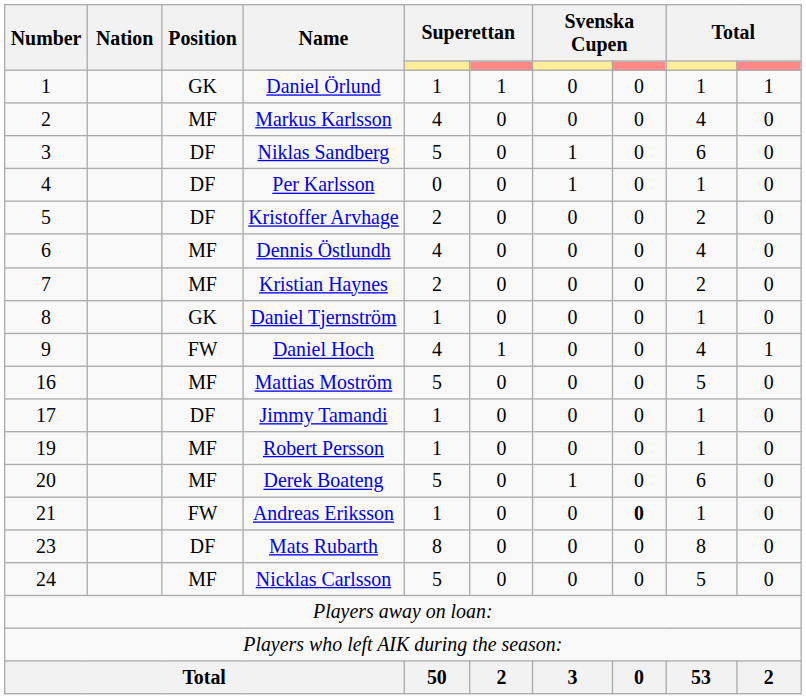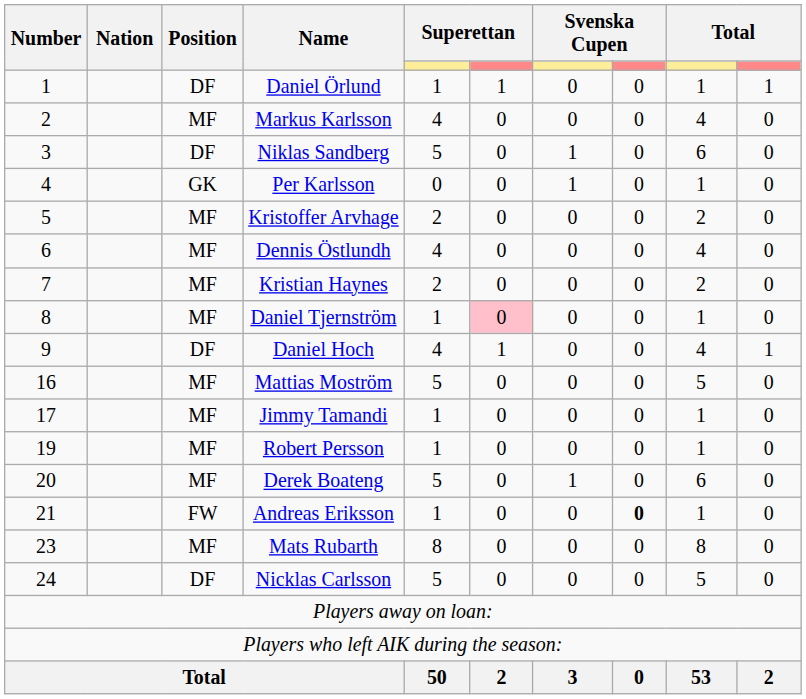 <table class="wikitable" style="font-size: 95%; text-align: center;">
 <tr>
 <th rowspan=2 width=60>Number</th>
 <th rowspan=2 width=60>Nation</th>
 <th rowspan=2 width=60>Position</th>
 <th rowspan=2 width=200>Name</th>
 <th colspan=2>Superettan</th>
 <th colspan=2>Svenska Cupen</th>
 <th colspan=2>Total</th>
 </tr>
 <tr>
 <th style="width:60px; background:#fe9;"></th>
 <th style="width:60px; background:#ff8888;"></th>
 <th style="width:100px; background:#fe9;"></th>
 <th style="width:60px; background:#ff8888;"></th>
 <th style="width:100px; background:#fe9;"></th>
 <th style="width:100px; background:#ff8888;"></th>
 </tr>
 <tr>
 <td>1</td>
 <td></td>
-<td>GK</td>
+<td>DF</td>
 <td><a href='#'>Daniel Örlund</a></td>
 <td>1</td>
 <td>1</td>
 <td>0</td>
 <td>0</td>
 <td>1</td>
 <td>1</td>
 </tr>
 <tr>
 <td>2</td>
 <td></td>
 <td>MF</td>
 <td><a href='#'>Markus Karlsson</a></td>
 <td>4</td>
 <td>0</td>
 <td>0</td>
 <td>0</td>
 <td>4</td>
 <td>0</td>
 </tr>
 <tr>
 <td>3</td>
 <td></td>
 <td>DF</td>
 <td><a href='#'>Niklas Sandberg</a></td>
 <td>5</td>
 <td>0</td>
 <td>1</td>
 <td>0</td>
 <td>6</td>
 <td>0</td>
 </tr>
 <tr>
 <td>4</td>
 <td></td>
-<td>DF</td>
+<td>GK</td>
 <td><a href='#'>Per Karlsson</a></td>
 <td>0</td>
 <td>0</td>
 <td>1</td>
 <td>0</td>
 <td>1</td>
 <td>0</td>
 </tr>
 <tr>
 <td>5</td>
 <td></td>
-<td>DF</td>
+<td>MF</td>
 <td><a href='#'>Kristoffer Arvhage</a></td>
 <td>2</td>
 <td>0</td>
 <td>0</td>
 <td>0</td>
 <td>2</td>
 <td>0</td>
 </tr>
 <tr>
 <td>6</td>
 <td></td>
 <td>MF</td>
 <td><a href='#'>Dennis Östlundh</a></td>
 <td>4</td>
 <td>0</td>
 <td>0</td>
 <td>0</td>
 <td>4</td>
 <td>0</td>
 </tr>
 <tr>
 <td>7</td>
 <td></td>
 <td>MF</td>
 <td><a href='#'>Kristian Haynes</a></td>
 <td>2</td>
 <td>0</td>
 <td>0</td>
 <td>0</td>
 <td>2</td>
 <td>0</td>
 </tr>
 <tr>
 <td>8</td>
 <td></td>
-<td>GK</td>
+<td>MF</td>
 <td><a href='#'>Daniel Tjernström</a></td>
 <td>1</td>
-<td>0</td>
+<td style="background: pink;">0</td>
 <td>0</td>
 <td>0</td>
 <td>1</td>
 <td>0</td>
 </tr>
 <tr>
 <td>9</td>
 <td></td>
-<td>FW</td>
+<td>DF</td>
 <td><a href='#'>Daniel Hoch</a></td>
 <td>4</td>
 <td>1</td>
 <td>0</td>
 <td>0</td>
 <td>4</td>
 <td>1</td>
 </tr>
 <tr>
 <td>16</td>
 <td></td>
 <td>MF</td>
 <td><a href='#'>Mattias Moström</a></td>
 <td>5</td>
 <td>0</td>
 <td>0</td>
 <td>0</td>
 <td>5</td>
 <td>0</td>
 </tr>
 <tr>
 <td>17</td>
 <td></td>
-<td>DF</td>
+<td>MF</td>
 <td><a href='#'>Jimmy Tamandi</a></td>
 <td>1</td>
 <td>0</td>
 <td>0</td>
 <td>0</td>
 <td>1</td>
 <td>0</td>
 </tr>
 <tr>
 <td>19</td>
 <td></td>
 <td>MF</td>
 <td><a href='#'>Robert Persson</a></td>
 <td>1</td>
 <td>0</td>
 <td>0</td>
 <td>0</td>
 <td>1</td>
 <td>0</td>
 </tr>
 <tr>
 <td>20</td>
 <td></td>
 <td>MF</td>
 <td><a href='#'>Derek Boateng</a></td>
 <td>5</td>
 <td>0</td>
 <td>1</td>
 <td>0</td>
 <td>6</td>
 <td>0</td>
 </tr>
 <tr>
 <td>21</td>
 <td></td>
 <td>FW</td>
 <td><a href='#'>Andreas Eriksson</a></td>
 <td>1</td>
 <td>0</td>
 <td>0</td>
 <td><strong>0</strong></td>
 <td>1</td>
 <td>0</td>
 </tr>
 <tr>
 <td>23</td>
 <td></td>
-<td>DF</td>
+<td>MF</td>
 <td><a href='#'>Mats Rubarth</a></td>
 <td>8</td>
 <td>0</td>
 <td>0</td>
 <td>0</td>
 <td>8</td>
 <td>0</td>
 </tr>
 <tr>
 <td>24</td>
 <td></td>
-<td>MF</td>
+<td>DF</td>
 <td><a href='#'>Nicklas Carlsson</a></td>
 <td>5</td>
 <td>0</td>
 <td>0</td>
 <td>0</td>
 <td>5</td>
 <td>0</td>
 </tr>
 <tr>
 <td colspan="15"><em>Players away on loan:</em></td>
 </tr>
 <tr>
 <td colspan="15"><em>Players who left AIK during the season:</em></td>
 </tr>
 <tr>
 <th colspan=4>Total</th>
 <th>50</th>
 <th>2</th>
 <th>3</th>
 <th>0</th>
 <th>53</th>
 <th>2</th>
 </tr>
 </table>
